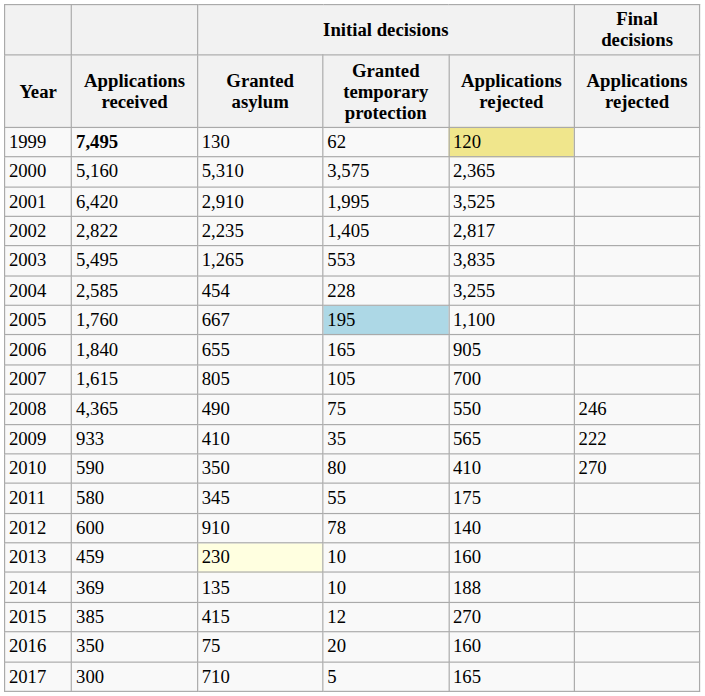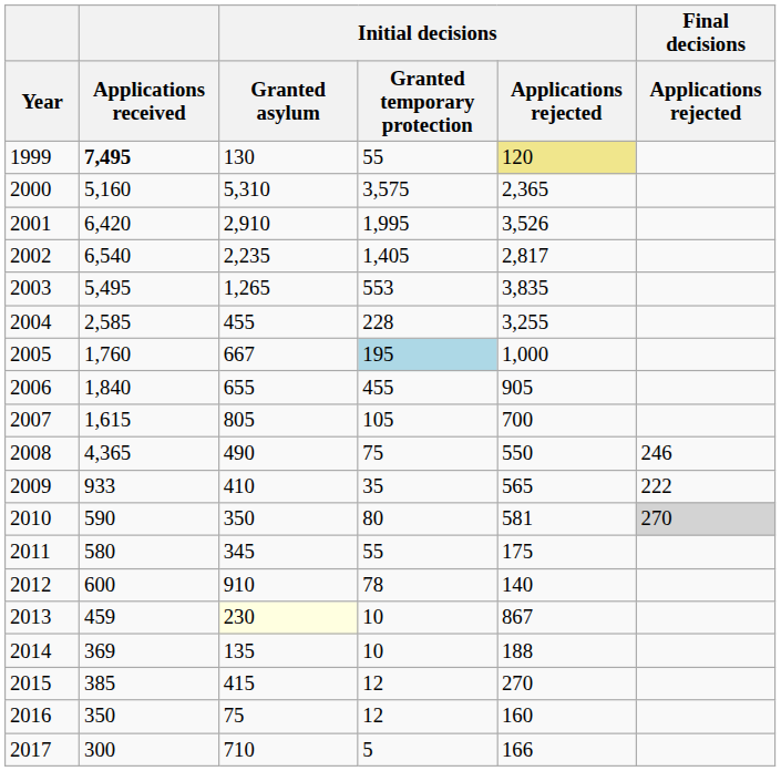 <table class="wikitable floatright">
 <tr>
 <th></th>
 <th></th>
 <th colspan="3" style="width:300px;">Initial decisions</th>
 <th>Final decisions</th>
 </tr>
 <tr>
 <th scope="col" style="width:50px;">Year</th>
 <th scope="col" style="width:100px;">Applications received</th>
 <th scope="col" style="width:100px;">Granted asylum</th>
 <th scope="col" style="width:100px;">Granted temporary protection</th>
 <th scope="col" style="width:100px;">Applications rejected</th>
 <th scope="col" style="width:100px;">Applications rejected</th>
 </tr>
 <tr>
 <td>1999</td>
 <td><strong>7,495</strong></td>
 <td>130</td>
-<td>62</td>
+<td>55</td>
 <td style="background: khaki;">120</td>
 <td></td>
 </tr>
 <tr>
 <td>2000</td>
 <td>5,160</td>
 <td>5,310</td>
 <td>3,575</td>
 <td>2,365</td>
 <td></td>
 </tr>
 <tr>
 <td>2001</td>
 <td>6,420</td>
 <td>2,910</td>
 <td>1,995</td>
-<td>3,525</td>
+<td>3,526</td>
 <td></td>
 </tr>
 <tr>
 <td>2002</td>
-<td>2,822</td>
+<td>6,540</td>
 <td>2,235</td>
 <td>1,405</td>
 <td>2,817</td>
 <td></td>
 </tr>
 <tr>
 <td>2003</td>
 <td>5,495</td>
 <td>1,265</td>
 <td>553</td>
 <td>3,835</td>
 <td></td>
 </tr>
 <tr>
 <td>2004</td>
 <td>2,585</td>
-<td>454</td>
+<td>455</td>
 <td>228</td>
 <td>3,255</td>
 <td></td>
 </tr>
 <tr>
 <td>2005</td>
 <td>1,760</td>
 <td>667</td>
 <td style="background: lightblue;">195</td>
-<td>1,100</td>
+<td>1,000</td>
 <td></td>
 </tr>
 <tr>
 <td>2006</td>
 <td>1,840</td>
 <td>655</td>
-<td>165</td>
+<td>455</td>
 <td>905</td>
 <td></td>
 </tr>
 <tr>
 <td>2007</td>
 <td>1,615</td>
 <td>805</td>
 <td>105</td>
 <td>700</td>
 <td></td>
 </tr>
 <tr>
 <td>2008</td>
 <td>4,365</td>
 <td>490</td>
 <td>75</td>
 <td>550</td>
 <td>246</td>
 </tr>
 <tr>
 <td>2009</td>
 <td>933</td>
 <td>410</td>
 <td>35</td>
 <td>565</td>
 <td>222</td>
 </tr>
 <tr>
 <td>2010</td>
 <td>590</td>
 <td>350</td>
 <td>80</td>
-<td>410</td>
-<td>270</td>
+<td>581</td>
+<td style="background: lightgrey;">270</td>
 </tr>
 <tr>
 <td>2011</td>
 <td>580</td>
 <td>345</td>
 <td>55</td>
 <td>175</td>
 <td></td>
 </tr>
 <tr>
 <td>2012</td>
 <td>600</td>
 <td>910</td>
 <td>78</td>
 <td>140</td>
 <td></td>
 </tr>
 <tr>
 <td>2013</td>
 <td>459</td>
 <td style="background: lightyellow;">230</td>
 <td>10</td>
-<td>160</td>
+<td>867</td>
 <td></td>
 </tr>
 <tr>
 <td>2014</td>
 <td>369</td>
 <td>135</td>
 <td>10</td>
 <td>188</td>
 <td></td>
 </tr>
 <tr>
 <td>2015</td>
 <td>385</td>
 <td>415</td>
 <td>12</td>
 <td>270</td>
 <td></td>
 </tr>
 <tr>
 <td>2016</td>
 <td>350</td>
 <td>75</td>
-<td>20</td>
+<td>12</td>
 <td>160</td>
 <td></td>
 </tr>
 <tr>
 <td>2017</td>
 <td>300</td>
 <td>710</td>
 <td>5</td>
-<td>165</td>
+<td>166</td>
 <td></td>
 </tr>
 </table>
